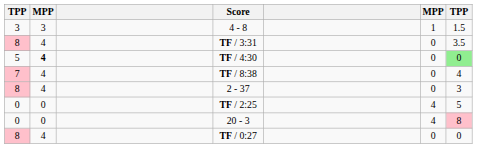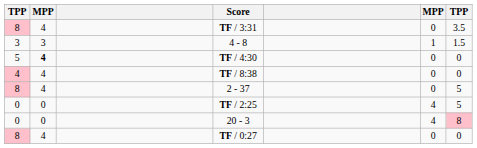 <table class="wikitable" style="text-align: center;" |>
 <tr>
 <th width="35">TPP</th>
 <th width="35">MPP</th>
 <th width="250"></th>
 <th width="75">Score</th>
 <th width="250"></th>
 <th width="35">MPP</th>
 <th width="35">TPP</th>
 </tr>
 <tr>
+<td bgcolor=pink>8</td>
+<td>4</td>
+<td style="text-align:left;"></td>
+<td><strong>TF</strong> / 3:31</td>
+<td style="text-align:left;"><strong></strong></td>
+<td>0</td>
+<td>3.5</td>
+</tr>
+<tr>
 <td>3</td>
 <td>3</td>
 <td style="text-align:left;"></td>
 <td>4 - 8</td>
 <td style="text-align:left;"><strong></strong></td>
 <td>1</td>
 <td>1.5</td>
 </tr>
 <tr>
-<td bgcolor=pink>8</td>
-<td>4</td>
-<td style="text-align:left;"></td>
-<td><strong>TF</strong> / 3:31</td>
-<td style="text-align:left;"><strong></strong></td>
-<td>0</td>
-<td>3.5</td>
-</tr>
-<tr>
 <td>5</td>
 <td><strong>4</strong></td>
 <td style="text-align:left;"></td>
 <td><strong>TF</strong> / 4:30</td>
 <td style="text-align:left;"><strong></strong></td>
 <td>0</td>
-<td style="background: lightgreen;">0</td>
+<td>0</td>
 </tr>
 <tr>
-<td bgcolor=pink>7</td>
+<td bgcolor=pink>4</td>
 <td>4</td>
 <td style="text-align:left;"></td>
 <td><strong>TF</strong> / 8:38</td>
 <td style="text-align:left;"><strong></strong></td>
 <td>0</td>
-<td>4</td>
+<td>0</td>
 </tr>
 <tr>
 <td bgcolor=pink>8</td>
 <td>4</td>
 <td style="text-align:left;"></td>
 <td>2 - 37</td>
 <td style="text-align:left;"><strong></strong></td>
 <td>0</td>
-<td>3</td>
+<td>5</td>
 </tr>
 <tr>
 <td>0</td>
 <td>0</td>
 <td style="text-align:left;"><strong></strong></td>
 <td><strong>TF</strong> / 2:25</td>
 <td style="text-align:left;"></td>
 <td>4</td>
 <td>5</td>
 </tr>
 <tr>
 <td>0</td>
 <td>0</td>
 <td style="text-align:left;"><strong></strong></td>
 <td>20 - 3</td>
 <td style="text-align:left;"></td>
 <td>4</td>
 <td bgcolor=pink>8</td>
 </tr>
 <tr>
 <td bgcolor=pink>8</td>
 <td>4</td>
 <td style="text-align:left;"></td>
 <td><strong>TF</strong> / 0:27</td>
 <td style="text-align:left;"><strong></strong></td>
 <td>0</td>
 <td>0</td>
 </tr>
 </table>
